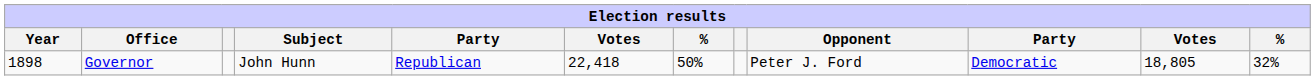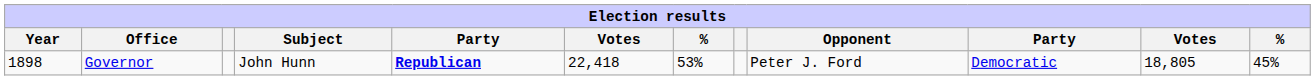 <table class=wikitable style="width: 94%" style="text-align: center;" align="center">
 <tr bgcolor=#cccccc>
 <th colspan=12 style="background: #ccccff;">Election results</th>
 </tr>
 <tr>
 <th><strong>Year</strong></th>
 <th><strong>Office</strong></th>
 <th></th>
 <th><strong>Subject</strong></th>
 <th><strong>Party</strong></th>
 <th><strong>Votes</strong></th>
 <th><strong>%</strong></th>
 <th></th>
 <th><strong>Opponent</strong></th>
 <th><strong>Party</strong></th>
 <th><strong>Votes</strong></th>
 <th><strong>%</strong></th>
 </tr>
 <tr>
 <td>1898</td>
 <td><a href='#'>Governor</a></td>
 <td></td>
 <td>John Hunn</td>
-<td><a href='#'>Republican</a></td>
+<td><strong><a href='#'>Republican</a></strong></td>
 <td>22,418</td>
-<td>50%</td>
+<td>53%</td>
 <td></td>
 <td>Peter J. Ford</td>
 <td><a href='#'>Democratic</a></td>
 <td>18,805</td>
-<td>32%</td>
+<td>45%</td>
 </tr>
 </table>
